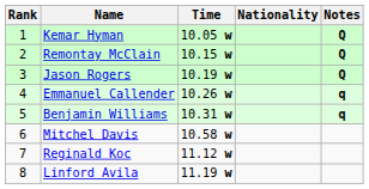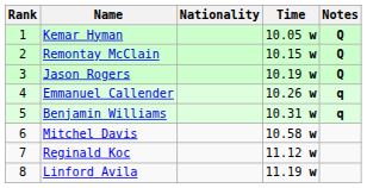 <table class="wikitable sortable" style="text-align:center">
 <tr>
 <th>Rank</th>
 <th>Name</th>
+<th>Nationality</th>
 <th>Time</th>
-<th>Nationality</th>
 <th>Notes</th>
 </tr>
 <tr bgcolor=ccffcc>
 <td align=center>1</td>
 <td align=left><a href='#'>Kemar Hyman</a></td>
+<td align=left></td>
 <td>10.05 <strong>w</strong></td>
-<td align=left></td>
 <td><strong>Q</strong></td>
 </tr>
 <tr bgcolor=ccffcc>
 <td align=center>2</td>
 <td align=left><a href='#'>Remontay McClain</a></td>
+<td align=left></td>
 <td>10.15 <strong>w</strong></td>
-<td align=left></td>
 <td><strong>Q</strong></td>
 </tr>
 <tr bgcolor=ccffcc>
 <td align=center>3</td>
 <td align=left><a href='#'>Jason Rogers</a></td>
+<td align=left></td>
 <td>10.19 <strong>w</strong></td>
-<td align=left></td>
 <td><strong>Q</strong></td>
 </tr>
 <tr bgcolor=ddffdd>
 <td align=center>4</td>
 <td align=left><a href='#'>Emmanuel Callender</a></td>
+<td align=left></td>
 <td>10.26 <strong>w</strong></td>
-<td align=left></td>
 <td><strong>q</strong></td>
 </tr>
 <tr bgcolor=ddffdd>
 <td align=center>5</td>
 <td align=left><a href='#'>Benjamin Williams</a></td>
+<td align=left></td>
 <td>10.31 <strong>w</strong></td>
-<td align=left></td>
 <td><strong>q</strong></td>
 </tr>
 <tr>
 <td align=center>6</td>
 <td align=left><a href='#'>Mitchel Davis</a></td>
+<td align=left></td>
 <td>10.58 <strong>w</strong></td>
-<td align=left></td>
 <td></td>
 </tr>
 <tr>
 <td align=center>7</td>
 <td align=left><a href='#'>Reginald Koc</a></td>
+<td align=left></td>
 <td>11.12 <strong>w</strong></td>
-<td align=left></td>
 <td></td>
 </tr>
 <tr>
 <td align=center>8</td>
 <td align=left><a href='#'>Linford Avila</a></td>
+<td align=left></td>
 <td>11.19 <strong>w</strong></td>
-<td align=left></td>
 <td></td>
 </tr>
 </table>
